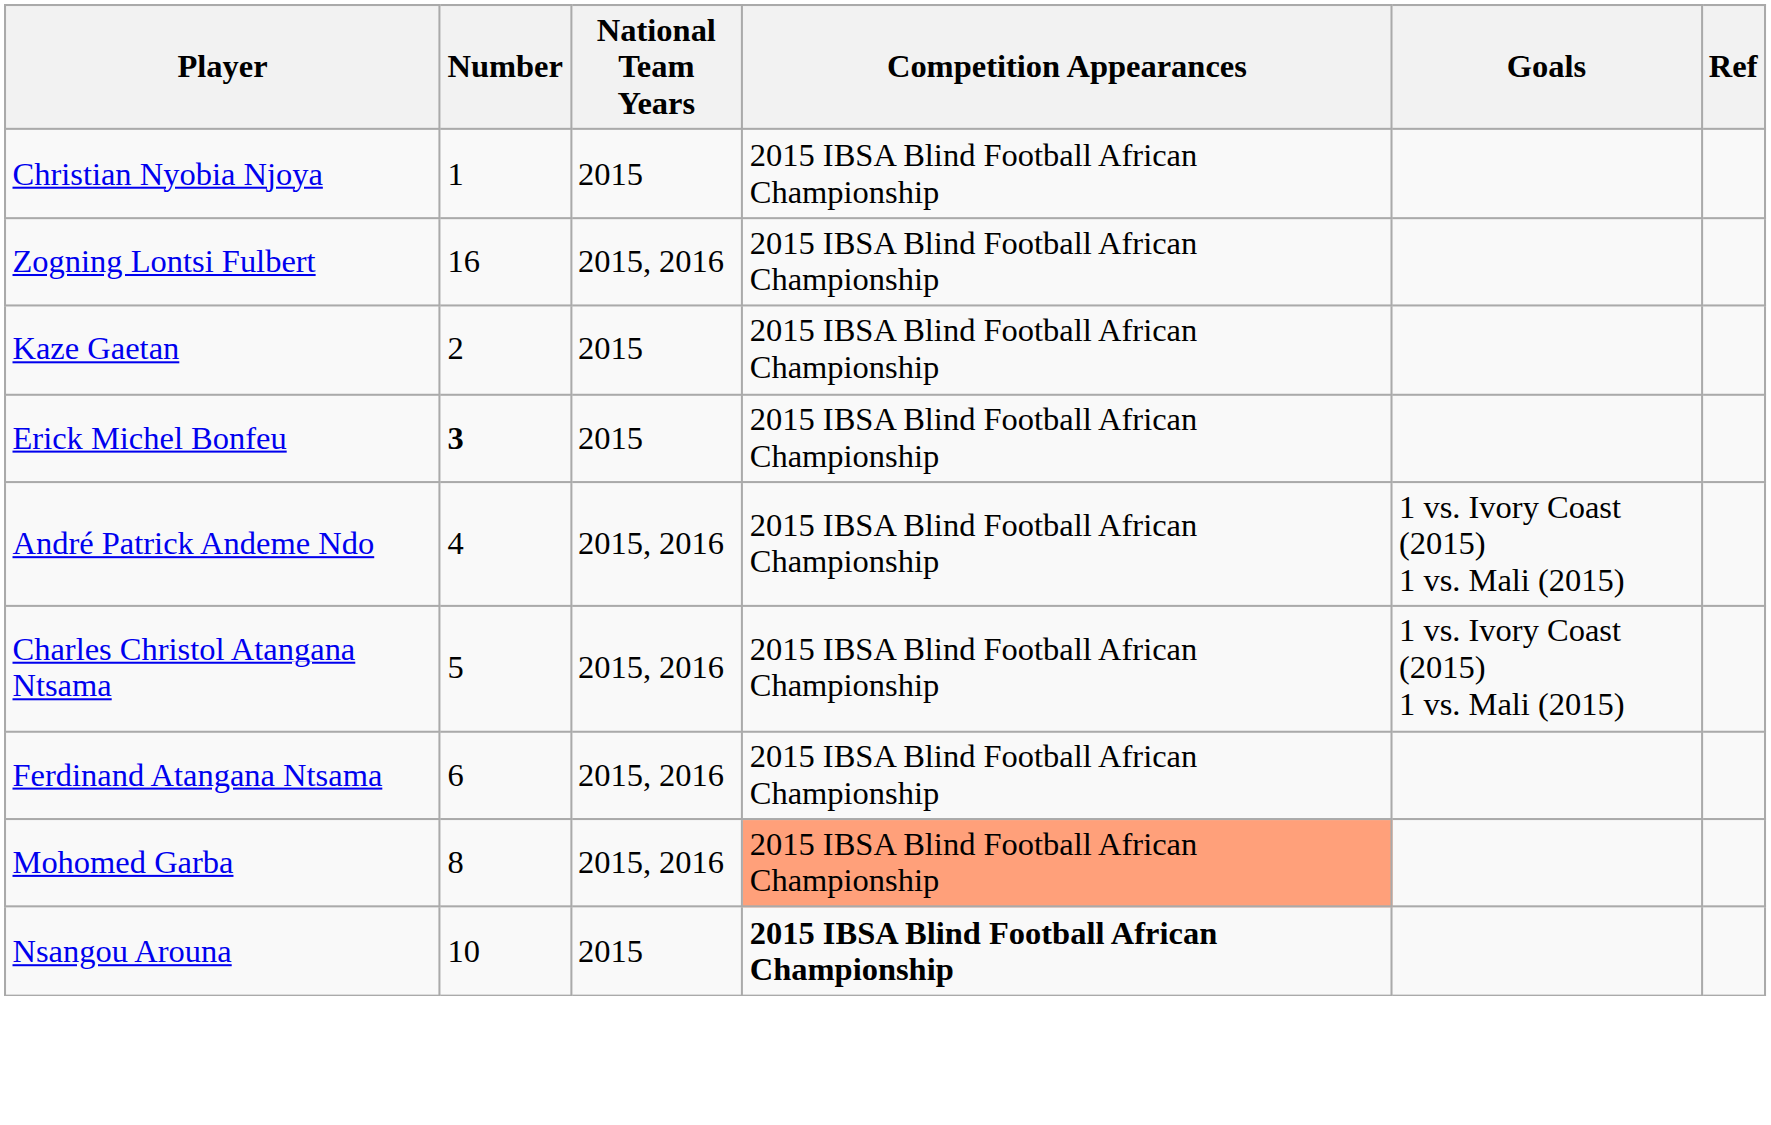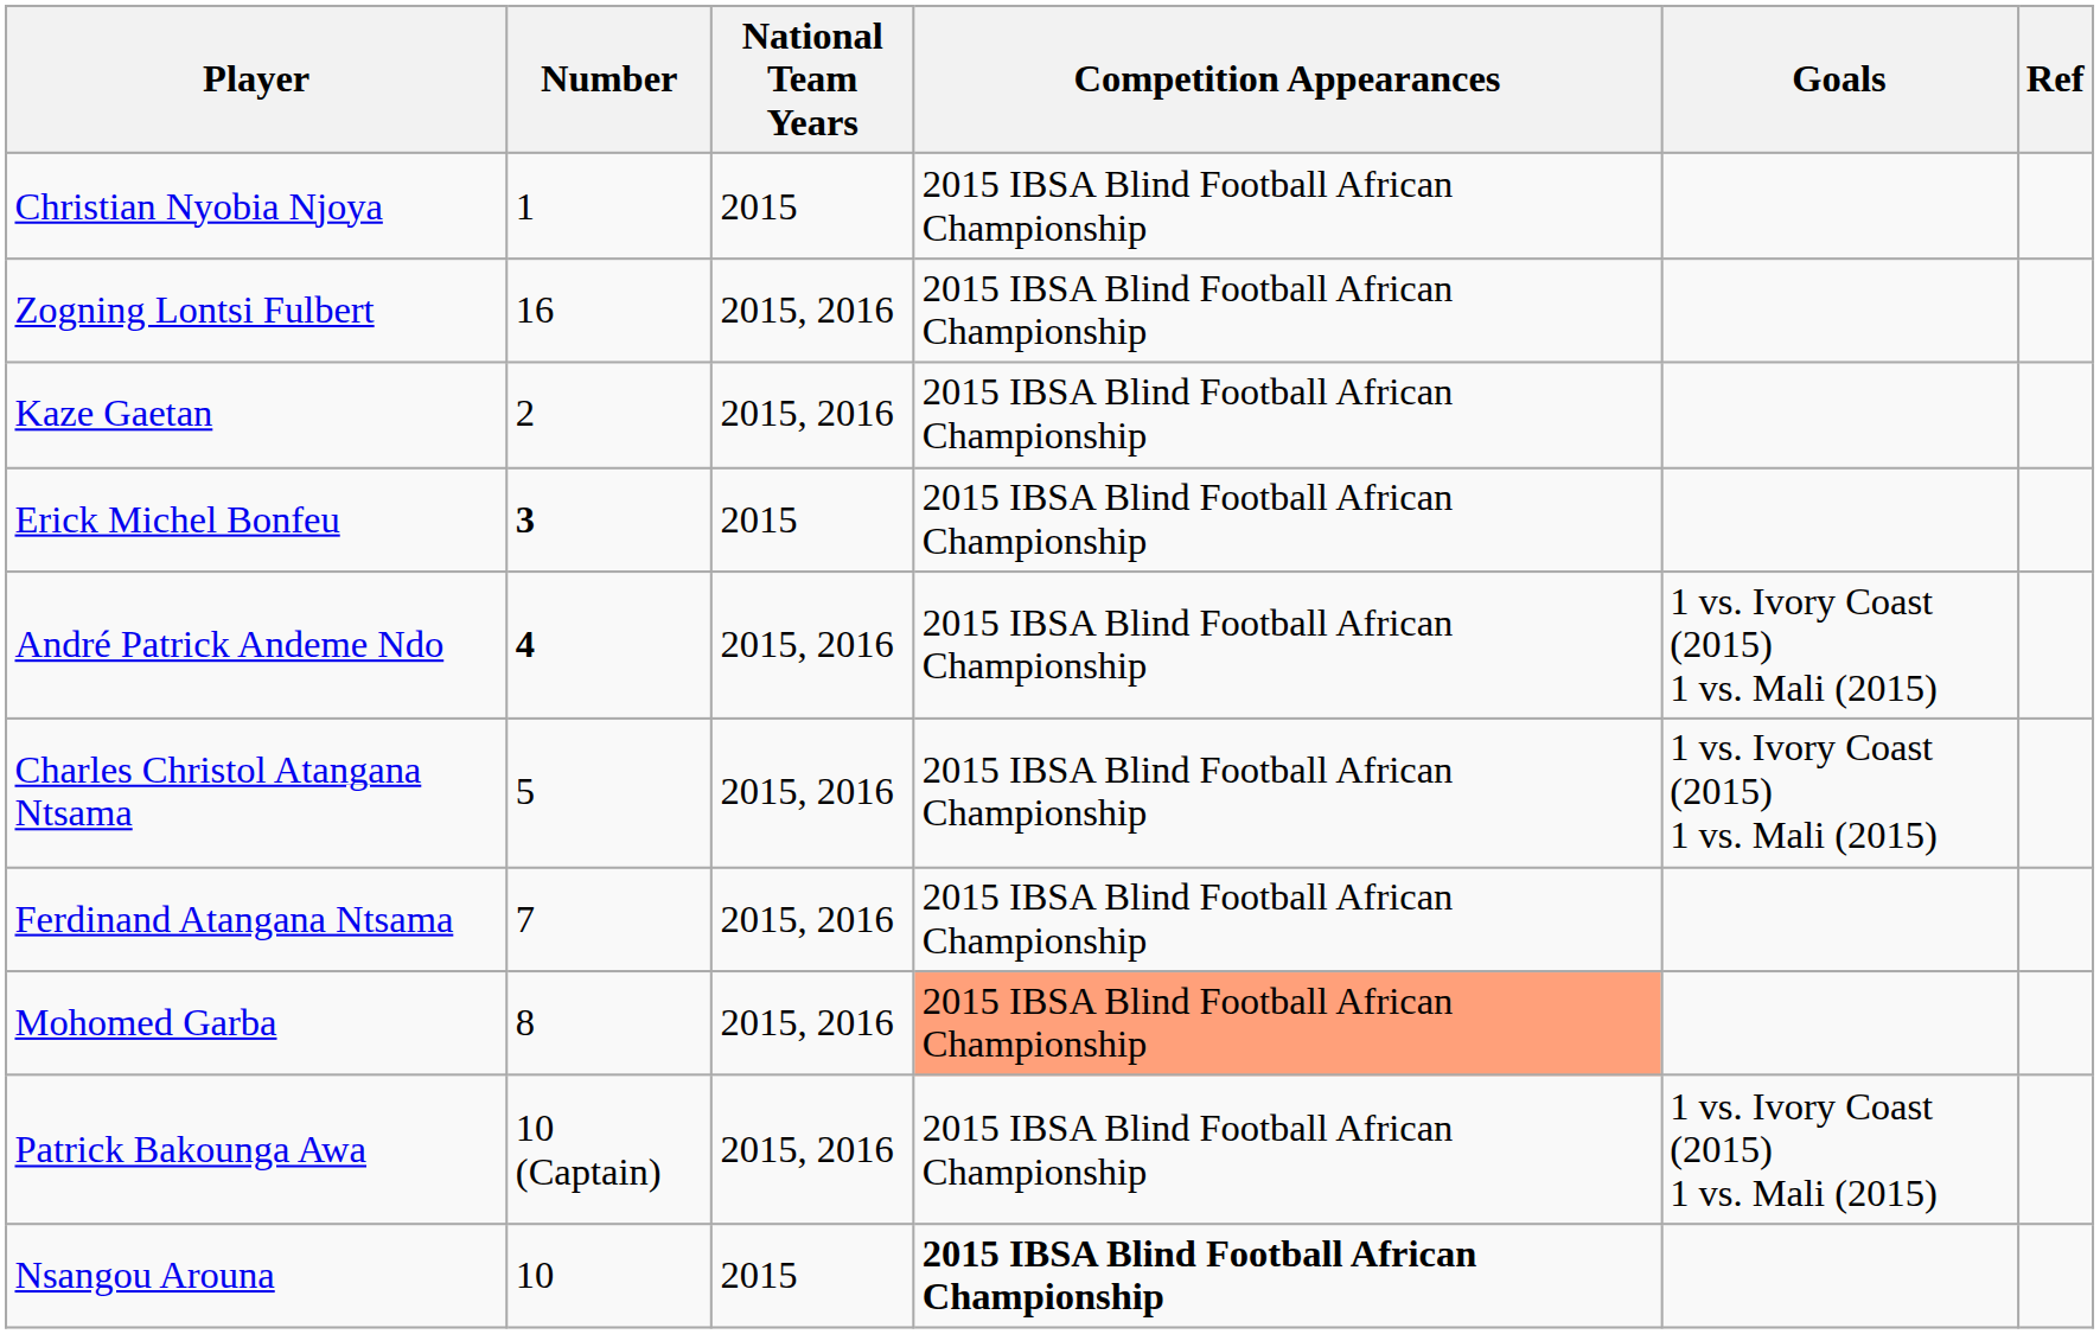 <table class="wikitable">
 <tr>
 <th>Player</th>
 <th>Number</th>
 <th>National<br>Team Years</th>
 <th>Competition Appearances</th>
 <th>Goals</th>
 <th>Ref</th>
 </tr>
 <tr>
 <td><a href='#'>Christian Nyobia Njoya</a></td>
 <td>1</td>
 <td>2015</td>
 <td>2015 IBSA Blind Football African Championship</td>
 <td></td>
 <td></td>
 </tr>
 <tr>
 <td><a href='#'>Zogning Lontsi Fulbert</a></td>
 <td>16</td>
 <td>2015, 2016</td>
 <td>2015 IBSA Blind Football African Championship</td>
 <td></td>
 <td></td>
 </tr>
 <tr>
 <td><a href='#'>Kaze Gaetan</a></td>
 <td>2</td>
-<td>2015</td>
+<td>2015, 2016</td>
 <td>2015 IBSA Blind Football African Championship</td>
 <td></td>
 <td></td>
 </tr>
 <tr>
 <td><a href='#'>Erick Michel Bonfeu</a></td>
 <td><strong>3</strong></td>
 <td>2015</td>
 <td>2015 IBSA Blind Football African Championship</td>
 <td></td>
 <td></td>
 </tr>
 <tr>
 <td><a href='#'>André Patrick Andeme Ndo</a></td>
-<td>4</td>
+<td><strong>4</strong></td>
 <td>2015, 2016</td>
 <td>2015 IBSA Blind Football African Championship</td>
 <td>1 vs. Ivory Coast (2015)<br>1 vs. Mali (2015)</td>
 <td></td>
 </tr>
 <tr>
 <td><a href='#'>Charles Christol Atangana Ntsama</a></td>
 <td>5</td>
 <td>2015, 2016</td>
 <td>2015 IBSA Blind Football African Championship</td>
 <td>1 vs. Ivory Coast (2015)<br>1 vs. Mali (2015)</td>
 <td></td>
 </tr>
 <tr>
 <td><a href='#'>Ferdinand Atangana Ntsama</a></td>
-<td>6</td>
+<td>7</td>
 <td>2015, 2016</td>
 <td>2015 IBSA Blind Football African Championship</td>
 <td></td>
 <td></td>
 </tr>
 <tr>
 <td><a href='#'>Mohomed Garba</a></td>
 <td>8</td>
 <td>2015, 2016</td>
 <td style="background: lightsalmon;">2015 IBSA Blind Football African Championship</td>
 <td></td>
 <td></td>
 </tr>
 <tr>
+<td><a href='#'>Patrick Bakounga Awa</a></td>
+<td>10 (Captain)</td>
+<td>2015, 2016</td>
+<td>2015 IBSA Blind Football African Championship</td>
+<td>1 vs. Ivory Coast (2015)<br>1 vs. Mali (2015)</td>
+<td></td>
+</tr>
+<tr>
 <td><a href='#'>Nsangou Arouna</a></td>
 <td>10</td>
 <td>2015</td>
 <td><strong>2015 IBSA Blind Football African Championship</strong></td>
 <td></td>
 <td></td>
 </tr>
 </table>
